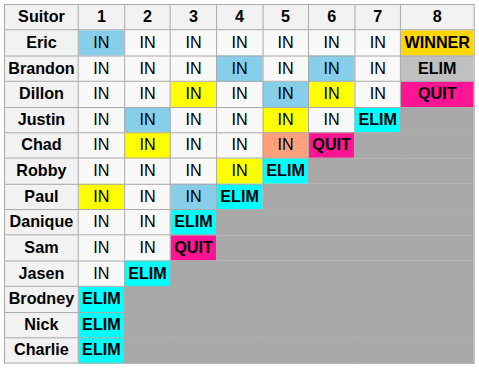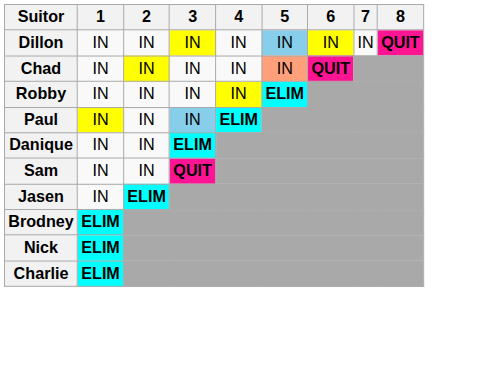 <table class="wikitable" style="text-align:center">
 <tr>
 <th>Suitor</th>
 <th>1</th>
 <th>2</th>
 <th>3</th>
 <th>4</th>
 <th>5</th>
 <th>6</th>
 <th>7</th>
 <th>8</th>
 </tr>
 <tr>
-<th>Eric</th>
-<td style="background:skyblue">IN</td>
-<td>IN</td>
-<td>IN</td>
-<td>IN</td>
-<td>IN</td>
-<td>IN</td>
-<td>IN</td>
-<td style="background:gold"><strong>WINNER</strong></td>
-</tr>
-<tr>
-<th>Brandon</th>
-<td>IN</td>
-<td>IN</td>
-<td>IN</td>
-<td style="background:skyblue">IN</td>
-<td>IN</td>
-<td style="background:skyblue">IN</td>
-<td>IN</td>
-<td style="background:silver"><strong>ELIM</strong></td>
-</tr>
-<tr>
 <th>Dillon</th>
 <td>IN</td>
 <td>IN</td>
 <td style="background:yellow">IN</td>
 <td>IN</td>
 <td style="background:skyblue">IN</td>
 <td style="background:yellow">IN</td>
 <td>IN</td>
 <td style="background:deeppink"><strong>QUIT</strong></td>
-</tr>
-<tr>
-<th>Justin</th>
-<td>IN</td>
-<td style="background:skyblue">IN</td>
-<td>IN</td>
-<td>IN</td>
-<td style="background:yellow">IN</td>
-<td>IN</td>
-<td style="background:cyan"><strong>ELIM</strong></td>
-<td colspan="1" style="background:darkgray"></td>
 </tr>
 <tr>
 <th>Chad</th>
 <td>IN</td>
 <td style="background:yellow">IN</td>
 <td>IN</td>
 <td>IN</td>
 <td style="background: lightsalmon;">IN</td>
 <td style="background:deeppink"><strong>QUIT</strong></td>
 <td colspan="2" style="background:darkgray"></td>
 </tr>
 <tr>
 <th>Robby</th>
 <td>IN</td>
 <td>IN</td>
 <td>IN</td>
 <td style="background:yellow">IN</td>
 <td style="background:cyan"><strong>ELIM</strong></td>
 <td colspan="3" style="background:darkgray"></td>
 </tr>
 <tr>
 <th>Paul</th>
 <td style="background:yellow">IN</td>
 <td>IN</td>
 <td style="background:skyblue">IN</td>
 <td style="background:cyan"><strong>ELIM</strong></td>
 <td colspan="4" style="background:darkgray"></td>
 </tr>
 <tr>
 <th>Danique</th>
 <td>IN</td>
 <td>IN</td>
 <td style="background:cyan"><strong>ELIM</strong></td>
 <td colspan="5" style="background:darkgray"></td>
 </tr>
 <tr>
 <th>Sam</th>
 <td>IN</td>
 <td>IN</td>
 <td style="background:deeppink"><strong>QUIT</strong></td>
 <td colspan="5" style="background:darkgray"></td>
 </tr>
 <tr>
 <th>Jasen</th>
 <td>IN</td>
 <td style="background:cyan"><strong>ELIM</strong></td>
 <td colspan="6" style="background:darkgray"></td>
 </tr>
 <tr>
 <th>Brodney</th>
 <td style="background:cyan"><strong>ELIM</strong></td>
 <td colspan="7" style="background:darkgray"></td>
 </tr>
 <tr>
 <th>Nick</th>
 <td style="background:cyan"><strong>ELIM</strong></td>
 <td colspan="7" style="background:darkgray"></td>
 </tr>
 <tr>
 <th>Charlie</th>
 <td style="background:cyan"><strong>ELIM</strong></td>
 <td colspan="7" style="background:darkgray"></td>
 </tr>
 </table>
